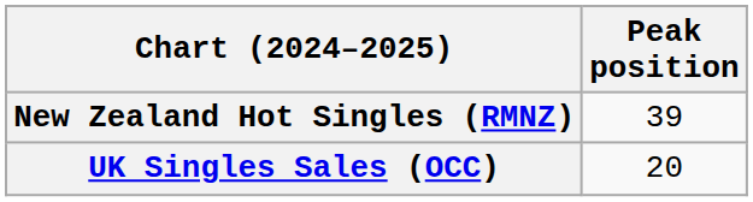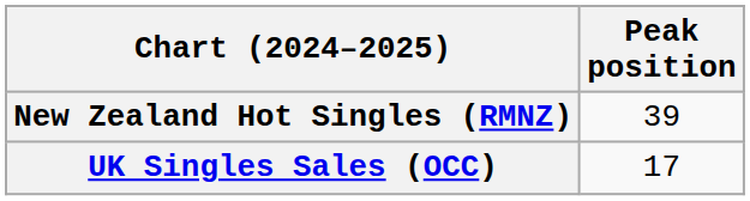 <table class="wikitable sortable plainrowheaders" style="text-align:center">
 <tr>
 <th scope="col">Chart (2024–2025)</th>
 <th scope="col">Peak<br>position</th>
 </tr>
 <tr>
 <th scope="row">New Zealand Hot Singles (<a href='#'>RMNZ</a>)</th>
 <td>39</td>
 </tr>
 <tr>
 <th scope="row"><a href='#'>UK Singles Sales</a> (<a href='#'>OCC</a>)</th>
-<td>20</td>
+<td>17</td>
 </tr>
 </table>
